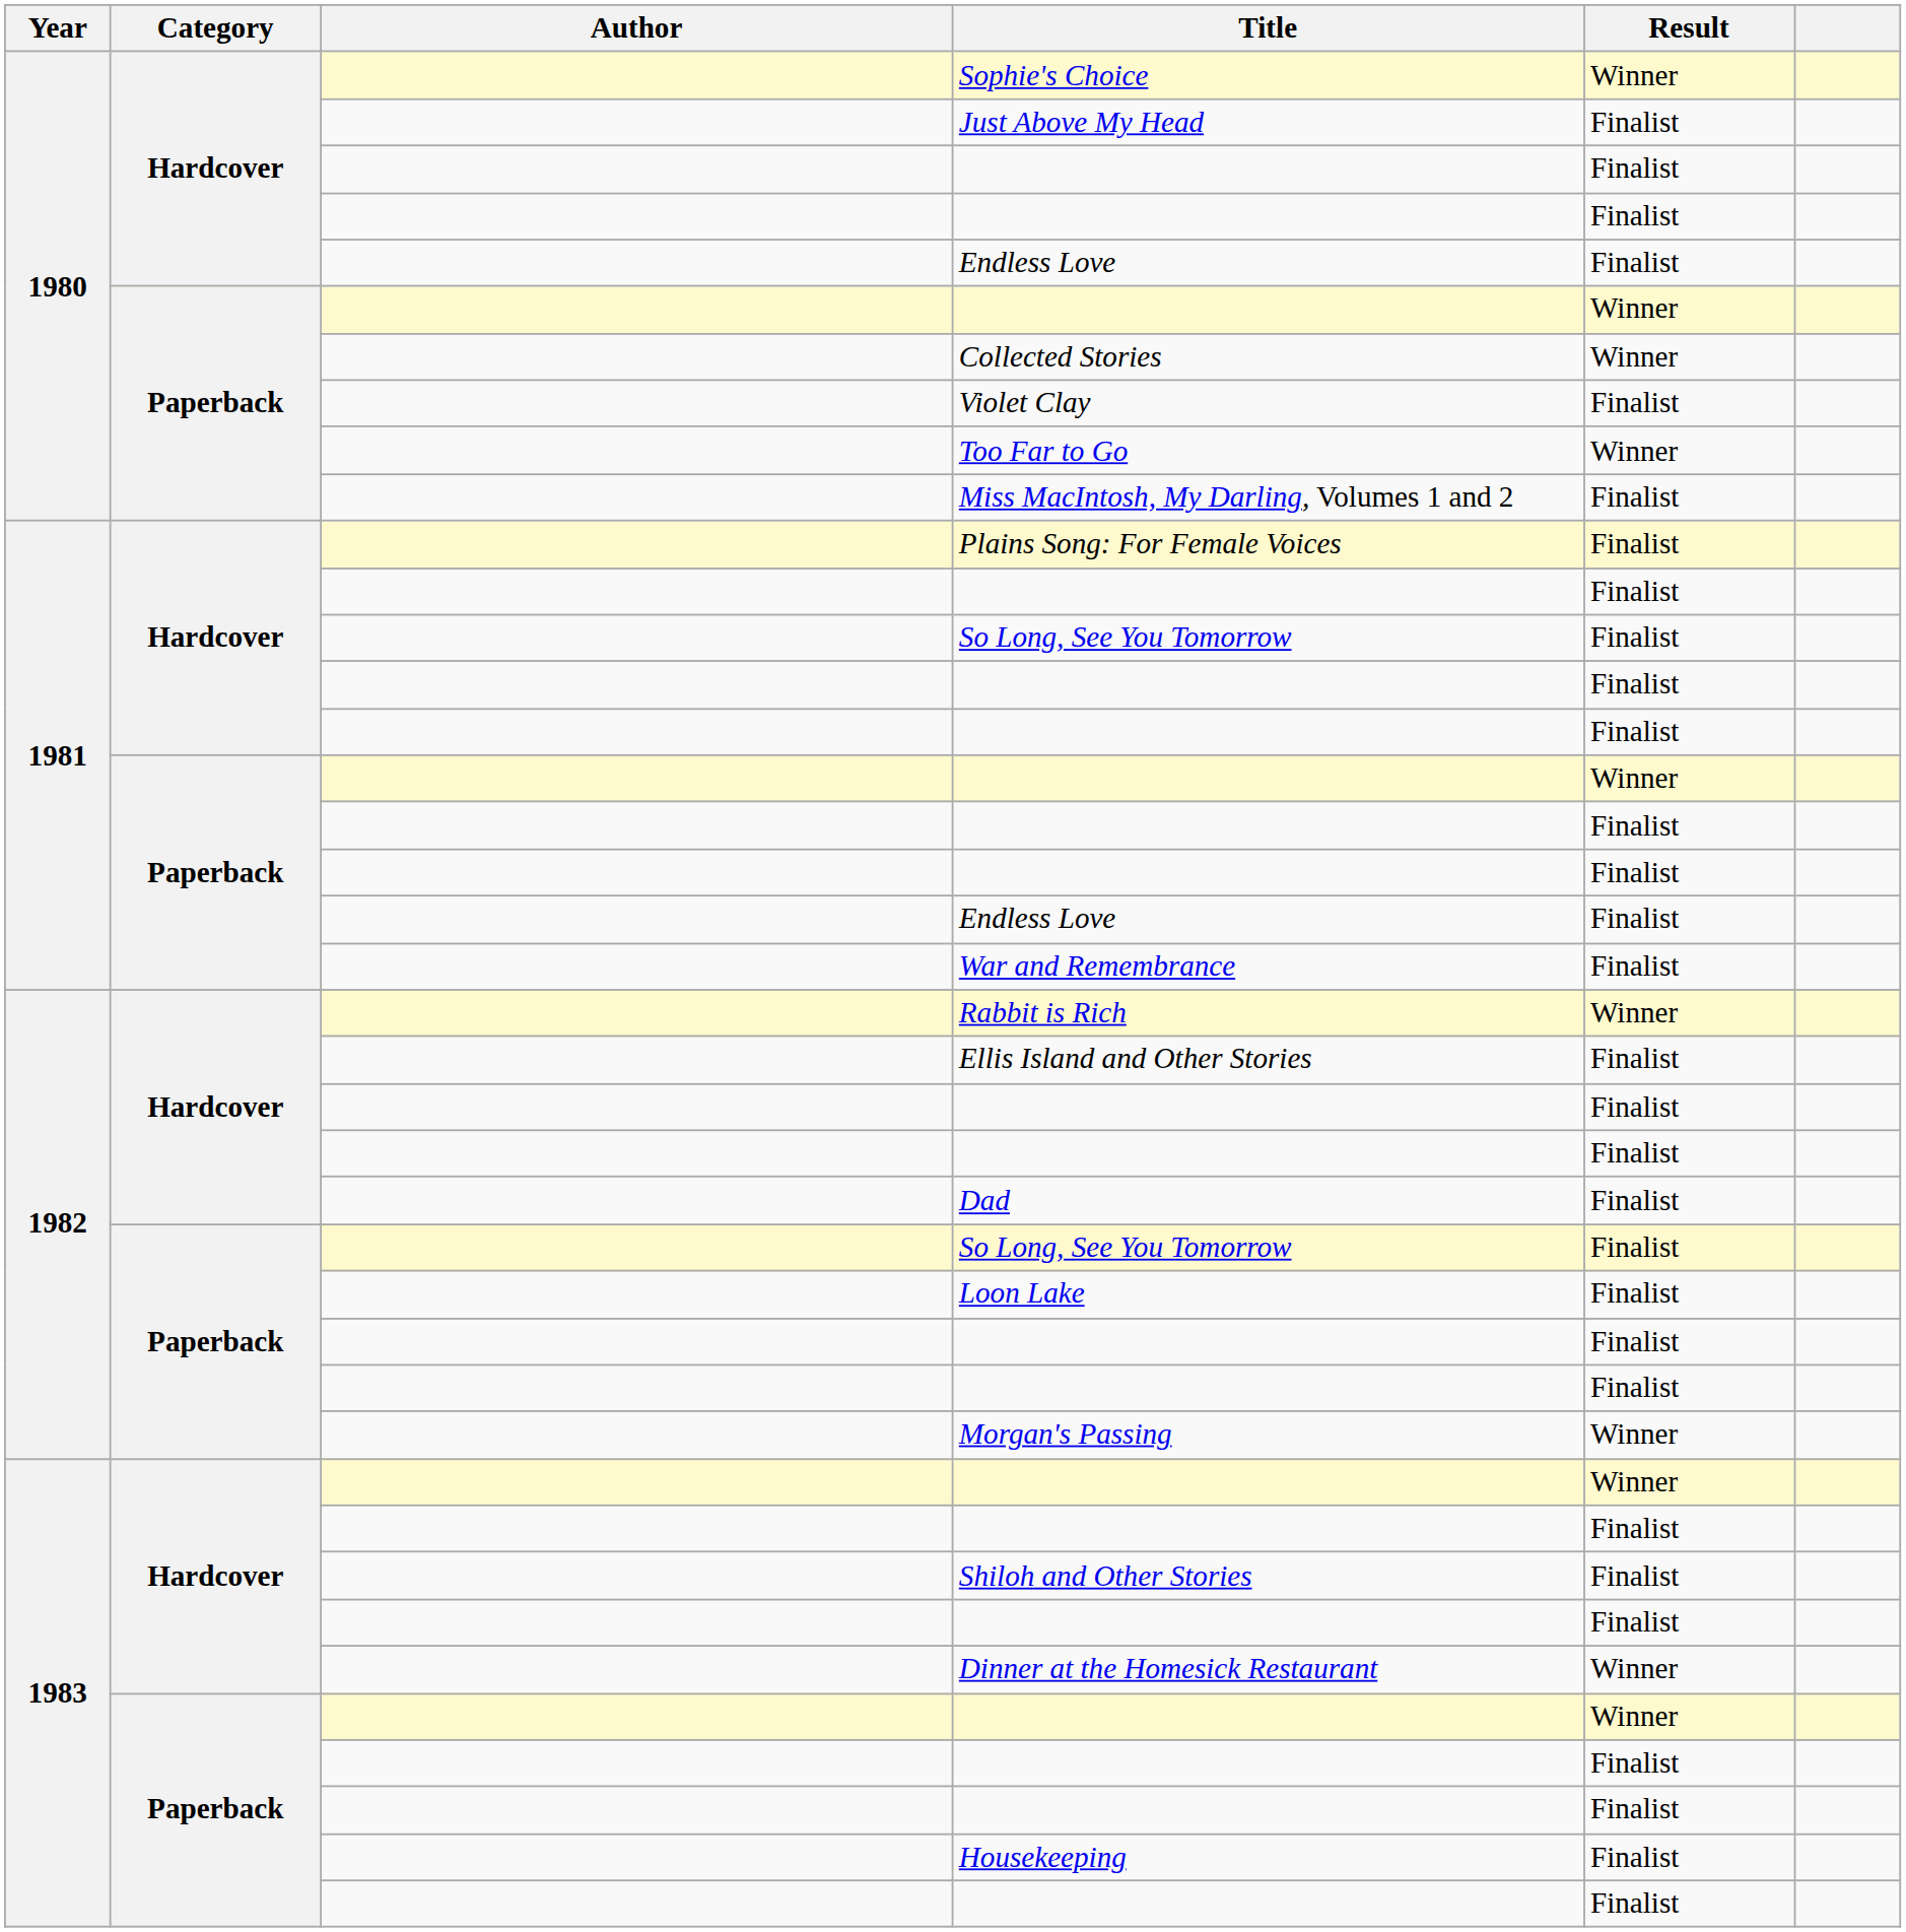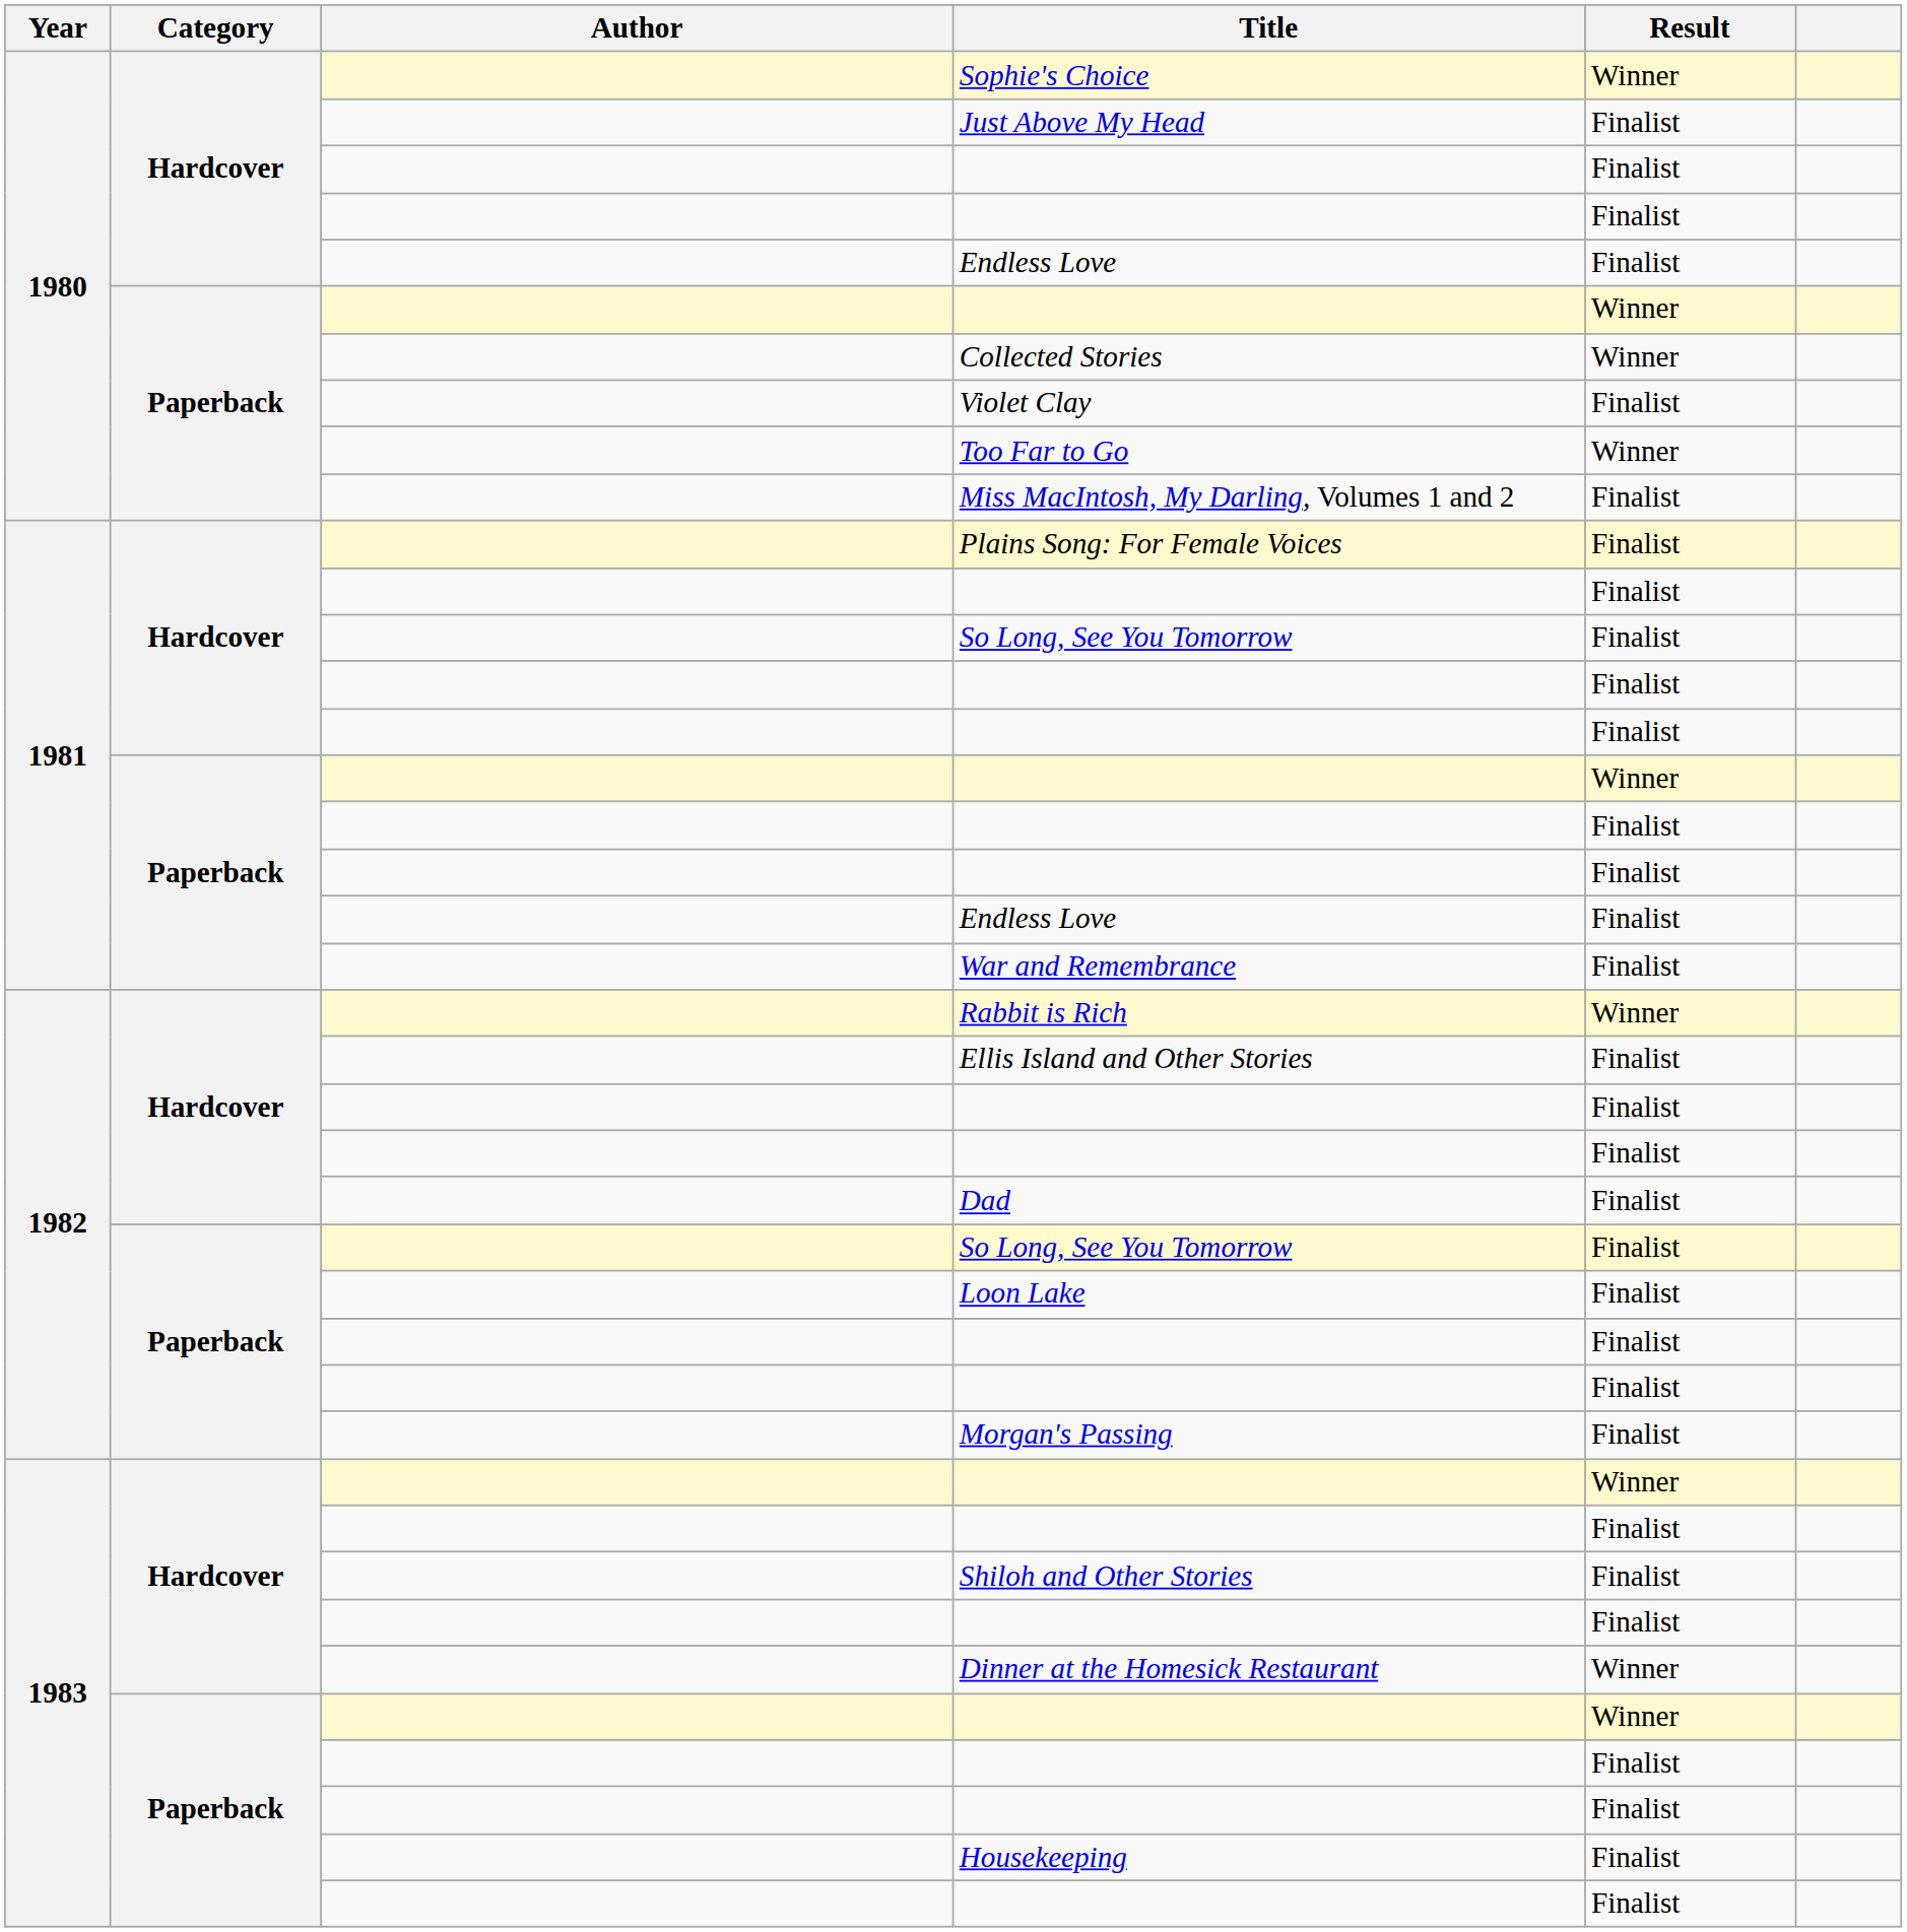 <table class="wikitable sortable mw-collapsible">
 <tr>
 <th scope="col" width="5%">Year</th>
 <th scope="col" width="10%">Category</th>
 <th scope="col" width="30%">Author</th>
 <th scope="col" width="30%">Title</th>
 <th scope="col" width="10%">Result</th>
 <th scope="col" width="5%"></th>
 </tr>
 <tr style=background:LemonChiffon; color:black>
 <th rowspan="10">1980</th>
 <th rowspan="5">Hardcover</th>
 <td></td>
 <td><em><a href='#'>Sophie's Choice</a></em></td>
 <td>Winner</td>
 <td></td>
 </tr>
 <tr>
 <td></td>
 <td><em><a href='#'>Just Above My Head</a></em></td>
 <td>Finalist</td>
 <td></td>
 </tr>
 <tr>
 <td></td>
 <td><em></em></td>
 <td>Finalist</td>
 <td></td>
 </tr>
 <tr>
 <td></td>
 <td><em></em></td>
 <td>Finalist</td>
 <td></td>
 </tr>
 <tr>
 <td></td>
 <td><em>Endless Love</em></td>
 <td>Finalist</td>
 <td></td>
 </tr>
 <tr style=background:LemonChiffon; color:black>
 <th rowspan="5">Paperback</th>
 <td></td>
 <td><em></em></td>
 <td>Winner</td>
 <td></td>
 </tr>
 <tr>
 <td></td>
 <td><em>Collected Stories</em></td>
 <td>Winner</td>
 <td></td>
 </tr>
 <tr>
 <td></td>
 <td><em>Violet Clay</em></td>
 <td>Finalist</td>
 <td></td>
 </tr>
 <tr>
 <td></td>
 <td><em><a href='#'>Too Far to Go</a></em></td>
 <td>Winner</td>
 <td></td>
 </tr>
 <tr>
 <td></td>
 <td><em><a href='#'>Miss MacIntosh, My Darling</a>,</em> Volumes 1 and 2</td>
 <td>Finalist</td>
 <td></td>
 </tr>
 <tr style=background:LemonChiffon; color:black>
 <th rowspan="10">1981</th>
 <th rowspan="5">Hardcover</th>
 <td></td>
 <td><em>Plains Song: For Female Voices</em></td>
 <td>Finalist</td>
 <td></td>
 </tr>
 <tr>
 <td></td>
 <td><em></em></td>
 <td>Finalist</td>
 <td></td>
 </tr>
 <tr>
 <td></td>
 <td><em><a href='#'>So Long, See You Tomorrow</a></em></td>
 <td>Finalist</td>
 <td></td>
 </tr>
 <tr>
 <td></td>
 <td><em></em></td>
 <td>Finalist</td>
 <td></td>
 </tr>
 <tr>
 <td></td>
 <td><em></em></td>
 <td>Finalist</td>
 <td></td>
 </tr>
 <tr style=background:LemonChiffon; color:black>
 <th rowspan="5">Paperback</th>
 <td></td>
 <td><em></em></td>
 <td>Winner</td>
 <td></td>
 </tr>
 <tr>
 <td></td>
 <td><em></em></td>
 <td>Finalist</td>
 <td></td>
 </tr>
 <tr>
 <td></td>
 <td><em></em></td>
 <td>Finalist</td>
 <td></td>
 </tr>
 <tr>
 <td></td>
 <td><em>Endless Love</em></td>
 <td>Finalist</td>
 <td></td>
 </tr>
 <tr>
 <td></td>
 <td><em><a href='#'>War and Remembrance</a></em></td>
 <td>Finalist</td>
 <td></td>
 </tr>
 <tr style=background:LemonChiffon; color:black>
 <th rowspan="10">1982</th>
 <th rowspan="5">Hardcover</th>
 <td></td>
 <td><em><a href='#'>Rabbit is Rich</a></em></td>
 <td>Winner</td>
 <td></td>
 </tr>
 <tr>
 <td></td>
 <td><em>Ellis Island and Other Stories</em></td>
 <td>Finalist</td>
 <td></td>
 </tr>
 <tr>
 <td></td>
 <td><em></em></td>
 <td>Finalist</td>
 <td></td>
 </tr>
 <tr>
 <td></td>
 <td><em></em></td>
 <td>Finalist</td>
 <td></td>
 </tr>
 <tr>
 <td></td>
 <td><em><a href='#'>Dad</a></em></td>
 <td>Finalist</td>
 <td></td>
 </tr>
 <tr style=background:LemonChiffon; color:black>
 <th rowspan="5">Paperback</th>
 <td></td>
 <td><em><a href='#'>So Long, See You Tomorrow</a></em></td>
 <td>Finalist</td>
 <td></td>
 </tr>
 <tr>
 <td></td>
 <td><em><a href='#'>Loon Lake</a></em></td>
 <td>Finalist</td>
 <td></td>
 </tr>
 <tr>
 <td></td>
 <td><em></em></td>
 <td>Finalist</td>
 <td></td>
 </tr>
 <tr>
 <td></td>
 <td><em></em></td>
 <td>Finalist</td>
 <td></td>
 </tr>
 <tr>
 <td></td>
 <td><em><a href='#'>Morgan's Passing</a></em></td>
-<td>Winner</td>
+<td>Finalist</td>
 <td></td>
 </tr>
 <tr style=background:LemonChiffon; color:black>
 <th rowspan="10">1983</th>
 <th rowspan="5">Hardcover</th>
 <td></td>
 <td><em></em></td>
 <td>Winner</td>
 <td></td>
 </tr>
 <tr>
 <td></td>
 <td><em></em></td>
 <td>Finalist</td>
 <td></td>
 </tr>
 <tr>
 <td></td>
 <td><em><a href='#'>Shiloh and Other Stories</a></em></td>
 <td>Finalist</td>
 <td></td>
 </tr>
 <tr>
 <td></td>
 <td><em></em></td>
 <td>Finalist</td>
 <td></td>
 </tr>
 <tr>
 <td></td>
 <td><em><a href='#'>Dinner at the Homesick Restaurant</a></em></td>
 <td>Winner</td>
 <td></td>
 </tr>
 <tr style=background:LemonChiffon; color:black>
 <th rowspan="5">Paperback</th>
 <td></td>
 <td><em></em></td>
 <td>Winner</td>
 <td></td>
 </tr>
 <tr>
 <td></td>
 <td><em></em></td>
 <td>Finalist</td>
 <td></td>
 </tr>
 <tr>
 <td></td>
 <td><em></em></td>
 <td>Finalist</td>
 <td></td>
 </tr>
 <tr>
 <td></td>
 <td><em><a href='#'>Housekeeping</a></em></td>
 <td>Finalist</td>
 <td></td>
 </tr>
 <tr>
 <td></td>
 <td><em></em></td>
 <td>Finalist</td>
 <td></td>
 </tr>
 </table>
